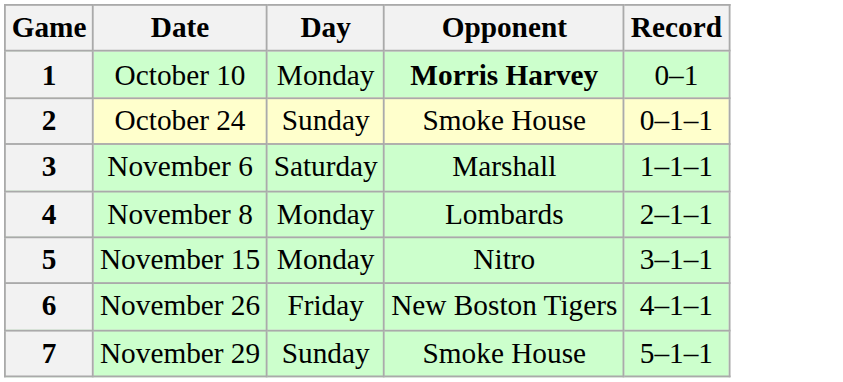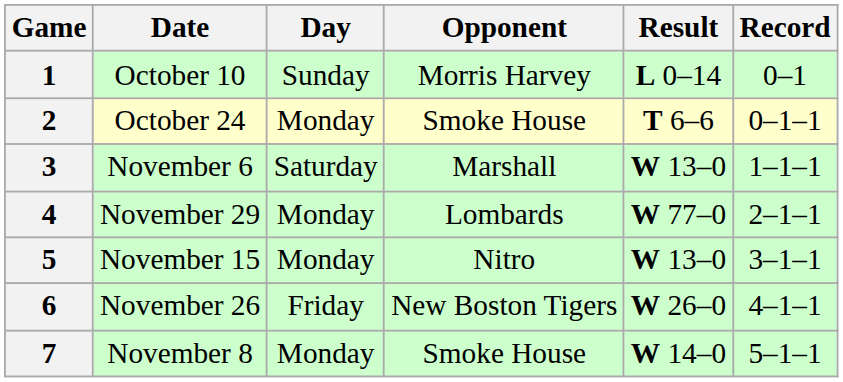 <table class="wikitable" style="text-align:center">
 <tr>
 <th>Game</th>
 <th>Date</th>
 <th>Day</th>
 <th>Opponent</th>
+<th>Result</th>
 <th>Record</th>
 </tr>
 <tr style="background:#cfc;">
 <th scope="row">1</th>
 <td>October 10</td>
-<td>Monday</td>
-<td><strong>Morris Harvey</strong></td>
+<td>Sunday</td>
+<td>Morris Harvey</td>
+<td><strong>L</strong> 0–14</td>
 <td>0–1</td>
 </tr>
 <tr style="background:#ffc;">
 <th scope="row">2</th>
 <td>October 24</td>
-<td>Sunday</td>
+<td>Monday</td>
 <td>Smoke House</td>
+<td><strong>T</strong> 6–6</td>
 <td>0–1–1</td>
 </tr>
 <tr style="background:#cfc;">
 <th scope="row">3</th>
 <td>November 6</td>
 <td>Saturday</td>
 <td>Marshall</td>
+<td><strong>W</strong> 13–0</td>
 <td>1–1–1</td>
 </tr>
 <tr style="background:#cfc;">
 <th scope="row">4</th>
-<td>November 8</td>
+<td>November 29</td>
 <td>Monday</td>
 <td>Lombards</td>
+<td><strong>W</strong> 77–0</td>
 <td>2–1–1</td>
 </tr>
 <tr style="background:#cfc;">
 <th scope="row">5</th>
 <td>November 15</td>
 <td>Monday</td>
 <td>Nitro</td>
+<td><strong>W</strong> 13–0</td>
 <td>3–1–1</td>
 </tr>
 <tr style="background:#cfc;">
 <th scope="row">6</th>
 <td>November 26</td>
 <td>Friday</td>
 <td>New Boston Tigers</td>
+<td><strong>W</strong> 26–0</td>
 <td>4–1–1</td>
 </tr>
 <tr style="background:#cfc;">
 <th scope="row">7</th>
-<td>November 29</td>
-<td>Sunday</td>
+<td>November 8</td>
+<td>Monday</td>
 <td>Smoke House</td>
+<td><strong>W</strong> 14–0</td>
 <td>5–1–1</td>
 </tr>
 </table>
